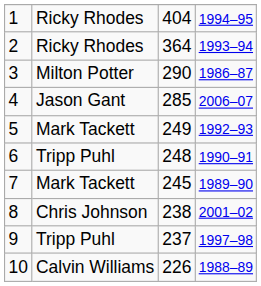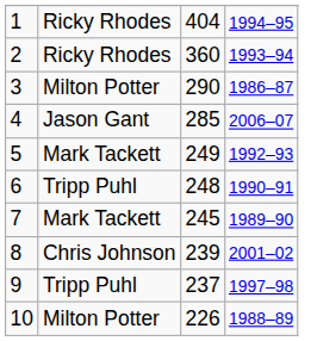 <table class="wikitable">
 <tr>
 </tr>
 <tr>
 <td>1</td>
 <td>Ricky Rhodes</td>
 <td>404</td>
 <td style="font-size:80%;"><a href='#'>1994–95</a></td>
 </tr>
 <tr>
 <td>2</td>
 <td>Ricky Rhodes</td>
-<td>364</td>
+<td>360</td>
 <td style="font-size:80%;"><a href='#'>1993–94</a></td>
 </tr>
 <tr>
 <td>3</td>
 <td>Milton Potter</td>
 <td>290</td>
 <td style="font-size:80%;"><a href='#'>1986–87</a></td>
 </tr>
 <tr>
 <td>4</td>
 <td>Jason Gant</td>
 <td>285</td>
 <td style="font-size:80%;"><a href='#'>2006–07</a></td>
 </tr>
 <tr>
 <td>5</td>
 <td>Mark Tackett</td>
 <td>249</td>
 <td style="font-size:80%;"><a href='#'>1992–93</a></td>
 </tr>
 <tr>
 <td>6</td>
 <td>Tripp Puhl</td>
 <td>248</td>
 <td style="font-size:80%;"><a href='#'>1990–91</a></td>
 </tr>
 <tr>
 <td>7</td>
 <td>Mark Tackett</td>
 <td>245</td>
 <td style="font-size:80%;"><a href='#'>1989–90</a></td>
 </tr>
 <tr>
 <td>8</td>
 <td>Chris Johnson</td>
-<td>238</td>
+<td>239</td>
 <td style="font-size:80%;"><a href='#'>2001–02</a></td>
 </tr>
 <tr>
 <td>9</td>
 <td>Tripp Puhl</td>
 <td>237</td>
 <td style="font-size:80%;"><a href='#'>1997–98</a></td>
 </tr>
 <tr>
 <td>10</td>
-<td>Calvin Williams</td>
+<td>Milton Potter</td>
 <td>226</td>
 <td style="font-size:80%;"><a href='#'>1988–89</a></td>
 </tr>
 </table>
